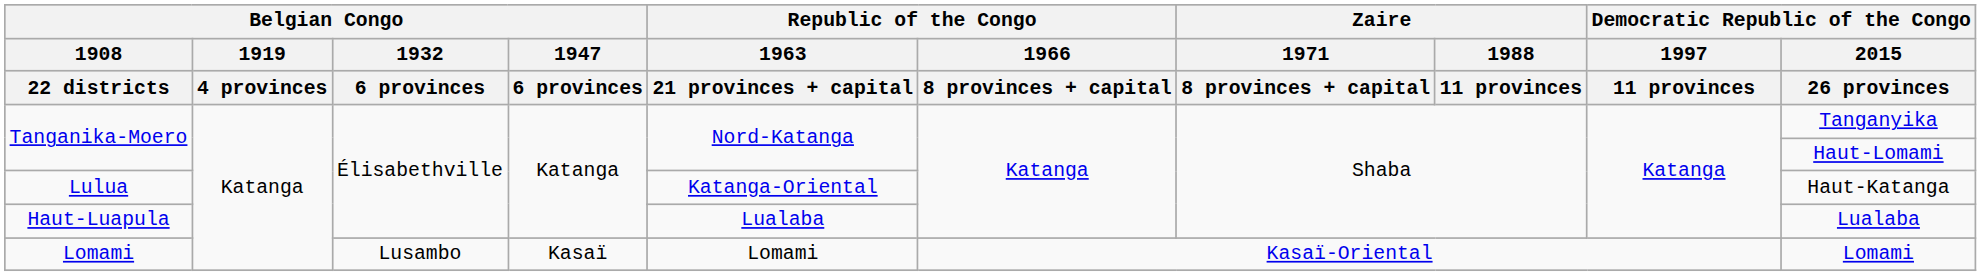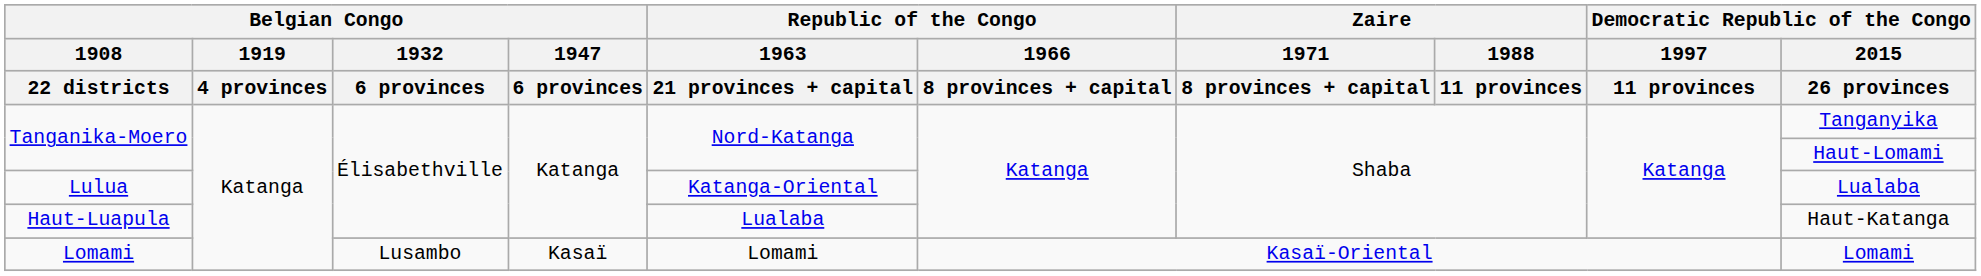 <table class="wikitable" style="font-size:90%; text-align:center">
 <tr>
 <th colspan=4>Belgian Congo</th>
 <th colspan=2>Republic of the Congo</th>
 <th colspan=2>Zaire</th>
 <th colspan=2>Democratic Republic of the Congo</th>
 </tr>
 <tr>
 <th>1908</th>
 <th>1919</th>
 <th>1932</th>
 <th>1947</th>
 <th>1963</th>
 <th>1966</th>
 <th>1971</th>
 <th>1988</th>
 <th>1997</th>
 <th>2015</th>
 </tr>
 <tr>
 <th>22 districts</th>
 <th>4 provinces</th>
 <th>6 provinces</th>
 <th>6 provinces</th>
 <th>21 provinces + capital</th>
 <th>8 provinces + capital</th>
 <th>8 provinces + capital</th>
 <th>11 provinces</th>
 <th>11 provinces</th>
 <th>26 provinces</th>
 </tr>
 <tr>
 <td rowspan=2><a href='#'>Tanganika-Moero</a></td>
 <td rowspan=5>Katanga</td>
 <td rowspan=4>Élisabethville</td>
 <td rowspan=4>Katanga</td>
 <td rowspan=2><a href='#'>Nord-Katanga</a></td>
 <td rowspan=4><a href='#'>Katanga</a></td>
 <td rowspan=4 colspan=2>Shaba</td>
 <td rowspan=4><a href='#'>Katanga</a></td>
 <td><a href='#'>Tanganyika</a></td>
 </tr>
 <tr>
 <td><a href='#'>Haut-Lomami</a></td>
 </tr>
 <tr>
 <td><a href='#'>Lulua</a></td>
 <td><a href='#'>Katanga-Oriental</a></td>
-<td>Haut-Katanga</td>
+<td><a href='#'>Lualaba</a></td>
 </tr>
 <tr>
 <td><a href='#'>Haut-Luapula</a></td>
 <td><a href='#'>Lualaba</a></td>
-<td><a href='#'>Lualaba</a></td>
+<td>Haut-Katanga</td>
 </tr>
 <tr>
 <td><a href='#'>Lomami</a></td>
 <td>Lusambo</td>
 <td>Kasaï</td>
 <td>Lomami</td>
 <td colspan=4><a href='#'>Kasaï-Oriental</a></td>
 <td><a href='#'>Lomami</a></td>
 </tr>
 </table>
